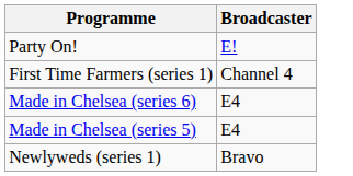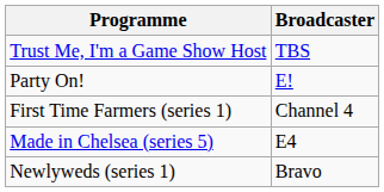 <table class="wikitable">
 <tr>
 <th>Programme</th>
 <th>Broadcaster</th>
+</tr>
+<tr>
+<td><a href='#'>Trust Me, I'm a Game Show Host</a></td>
+<td><a href='#'>TBS</a></td>
 </tr>
 <tr>
 <td>Party On!</td>
 <td><a href='#'>E!</a></td>
 </tr>
 <tr>
 <td>First Time Farmers (series 1)</td>
 <td>Channel 4</td>
 </tr>
 <tr>
-<td><a href='#'>Made in Chelsea (series 6)</a></td>
-<td>E4</td>
-</tr>
-<tr>
 <td><a href='#'>Made in Chelsea (series 5)</a></td>
 <td>E4</td>
 </tr>
 <tr>
 <td>Newlyweds (series 1)</td>
 <td>Bravo</td>
 </tr>
 </table>
